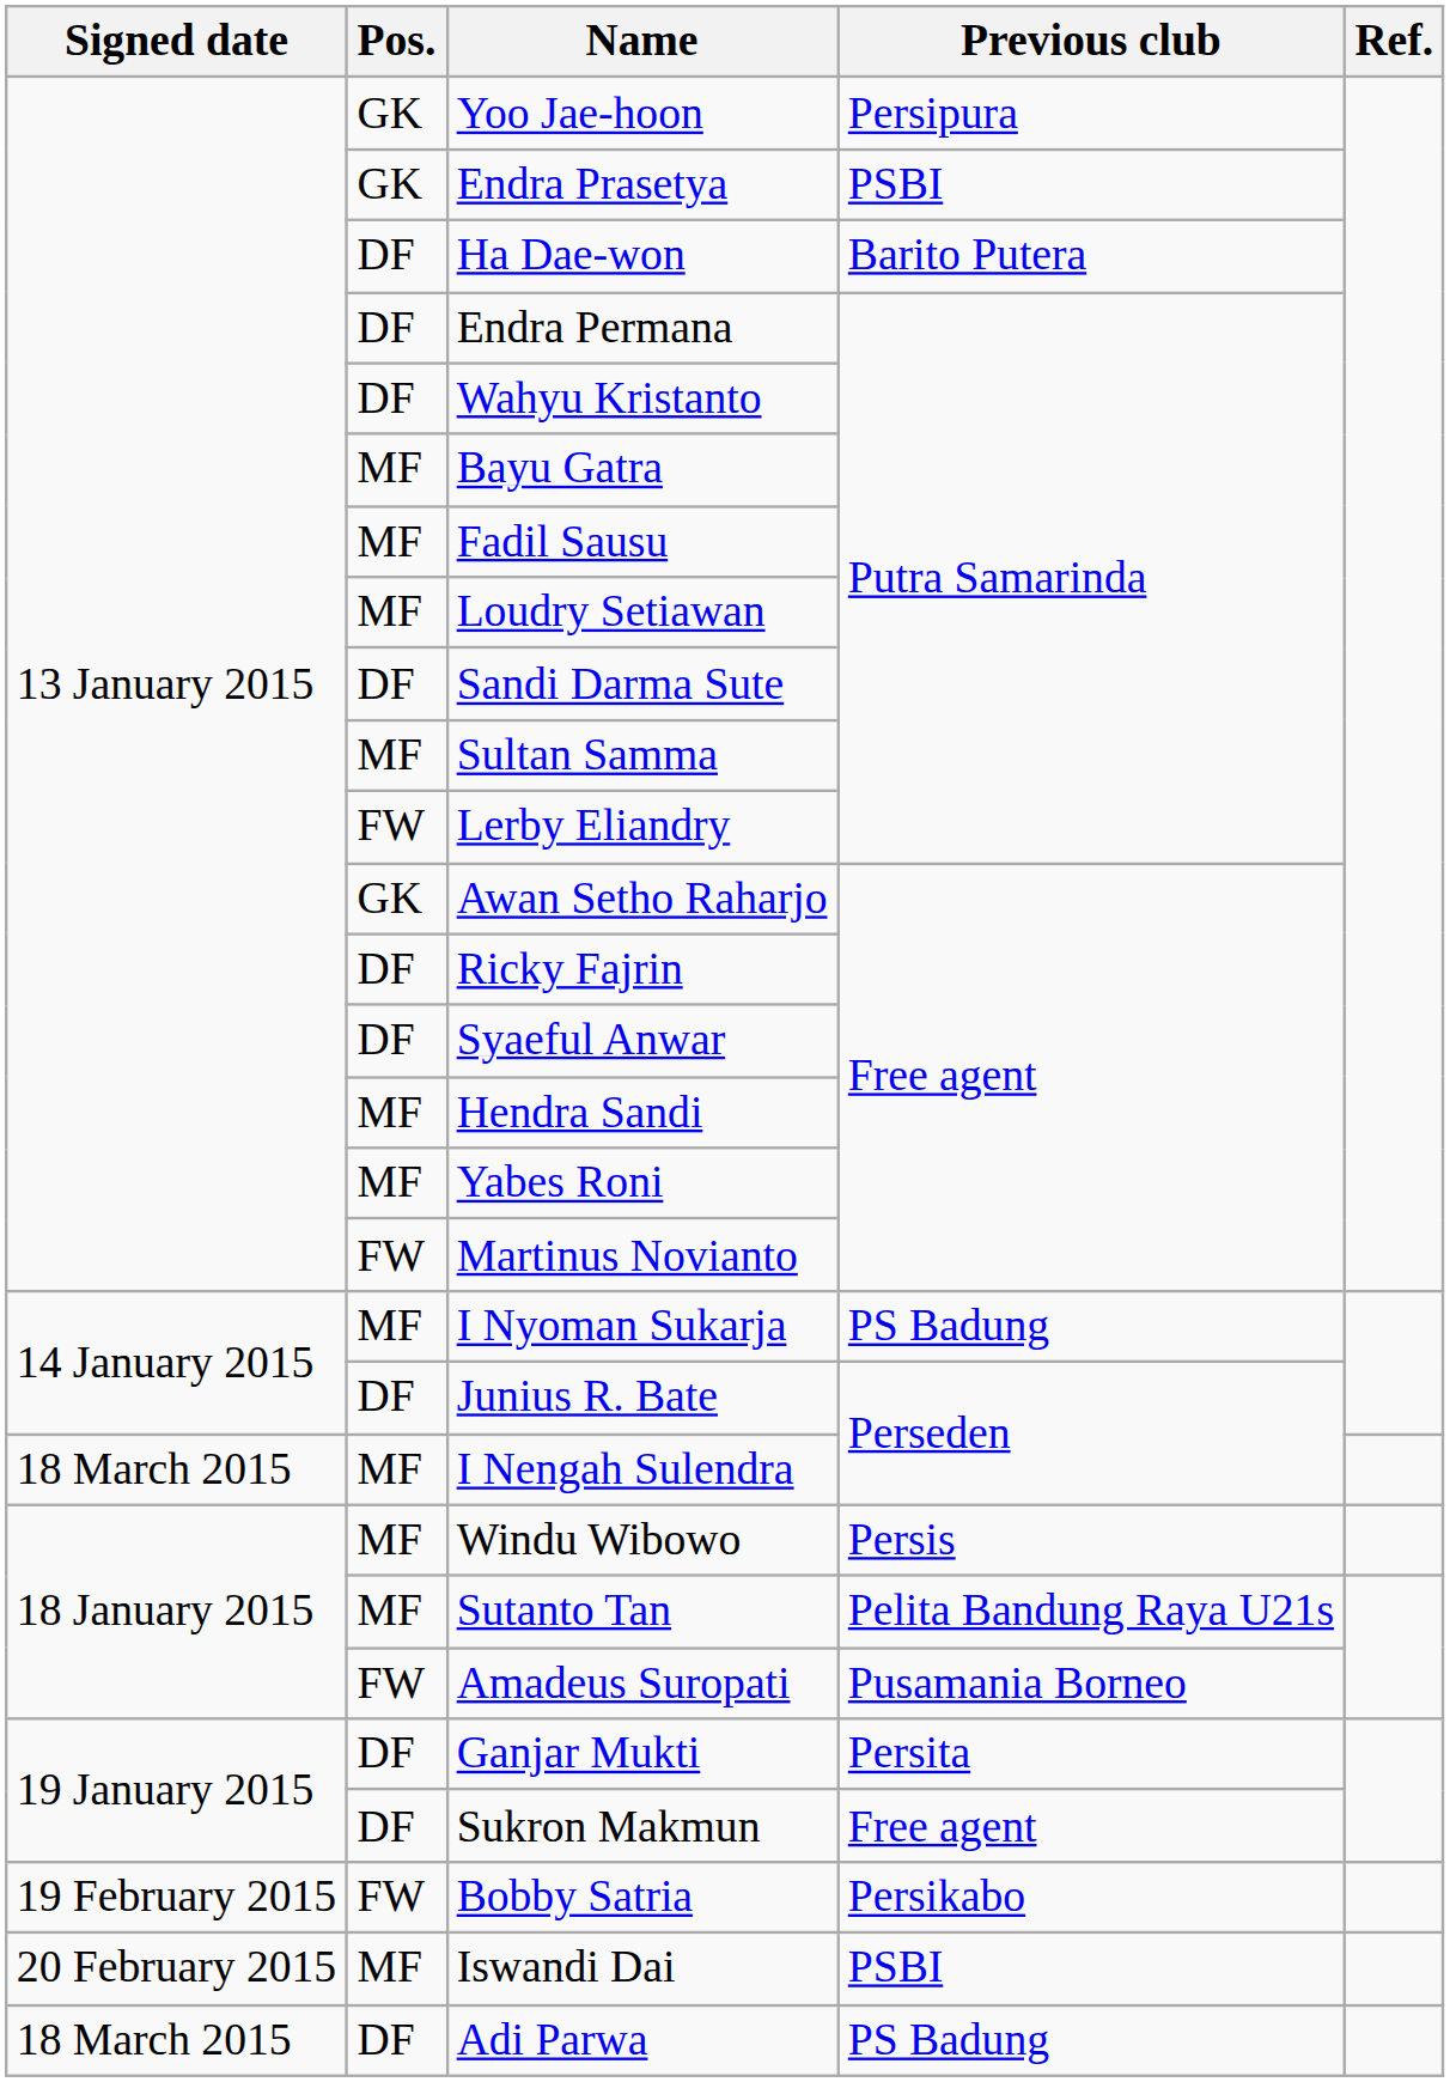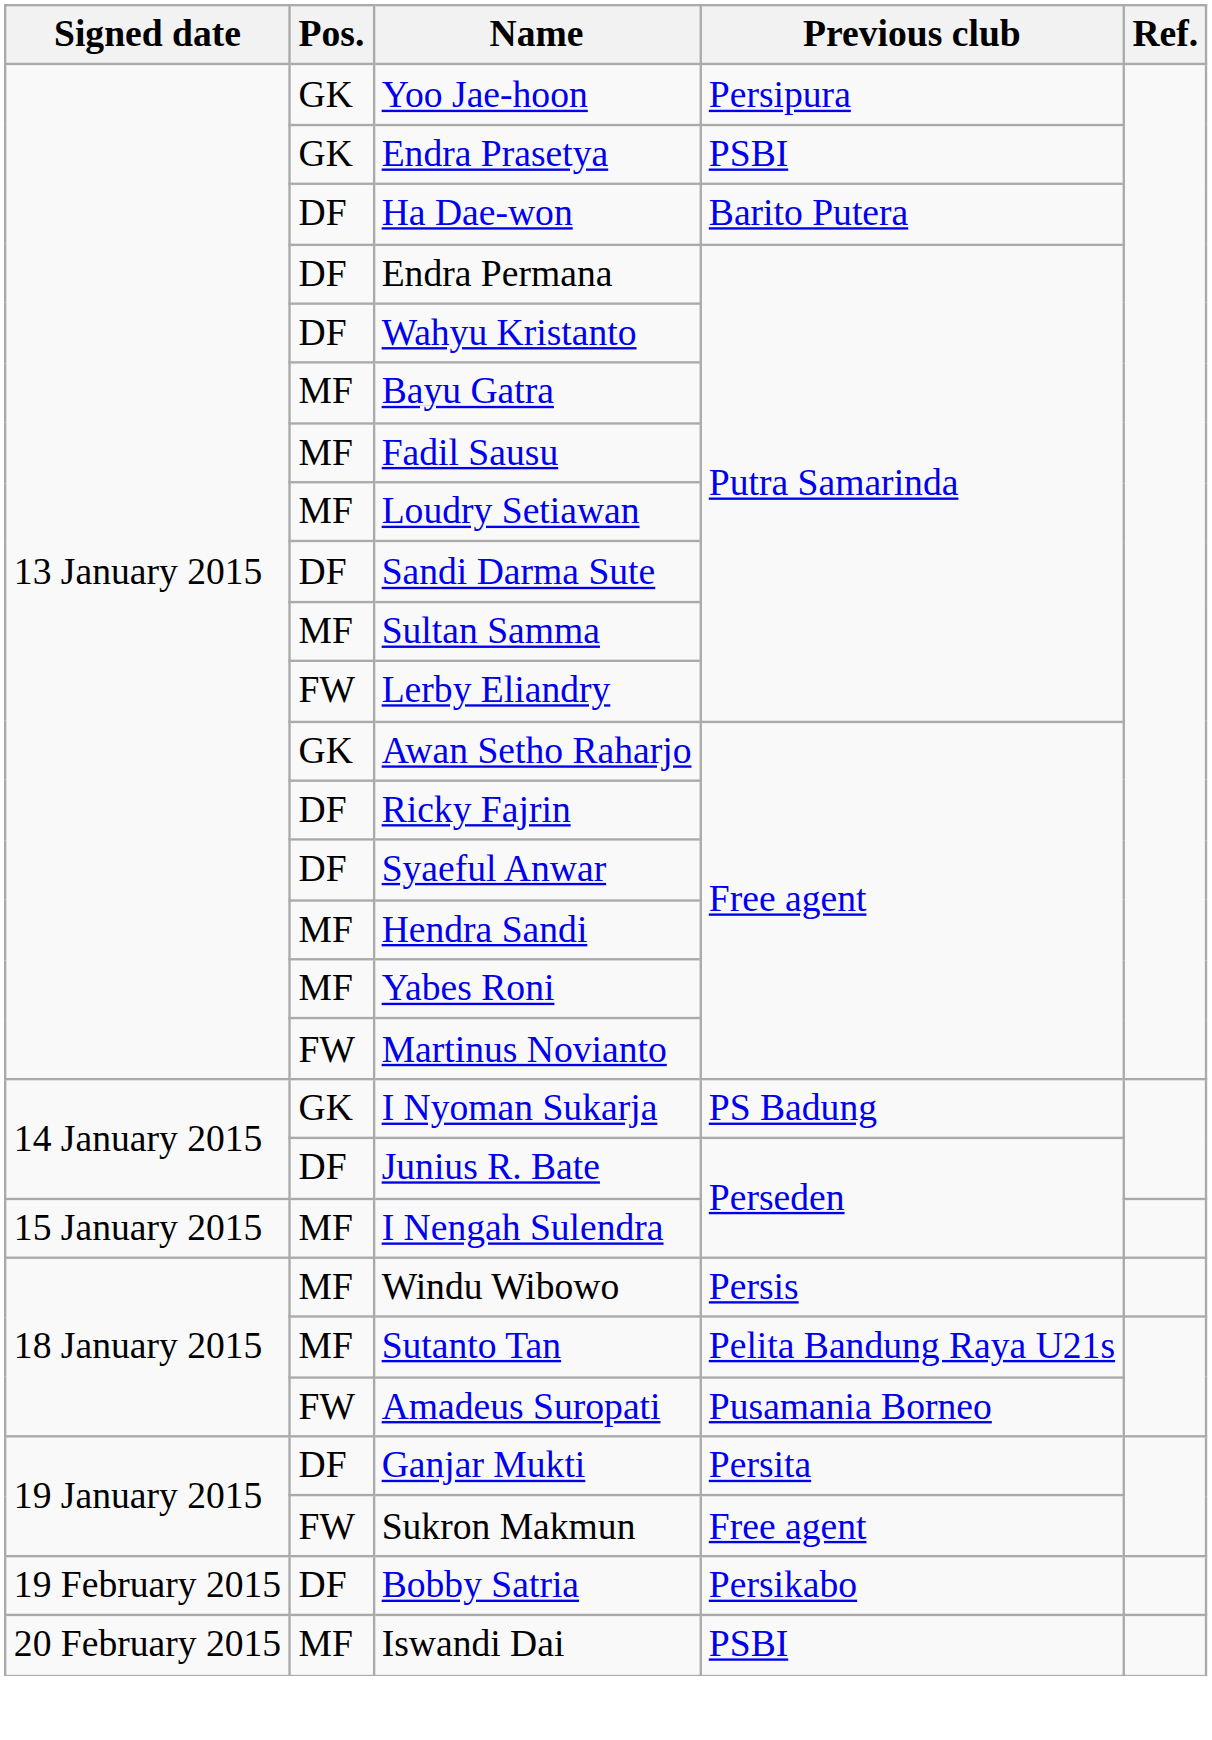 <table class="wikitable">
 <tr>
 <th>Signed date</th>
 <th>Pos.</th>
 <th>Name</th>
 <th>Previous club</th>
 <th>Ref.</th>
 </tr>
 <tr>
 <td rowspan="17">13 January 2015</td>
 <td>GK</td>
 <td> <a href='#'>Yoo Jae-hoon</a></td>
 <td><a href='#'>Persipura</a></td>
 <td rowspan="17"></td>
 </tr>
 <tr>
 <td>GK</td>
 <td> <a href='#'>Endra Prasetya</a></td>
 <td><a href='#'>PSBI</a></td>
 </tr>
 <tr>
 <td>DF</td>
 <td> <a href='#'>Ha Dae-won</a></td>
 <td><a href='#'>Barito Putera</a></td>
 </tr>
 <tr>
 <td>DF</td>
 <td> Endra Permana</td>
 <td rowspan="8"><a href='#'>Putra Samarinda</a></td>
 </tr>
 <tr>
 <td>DF</td>
 <td> <a href='#'>Wahyu Kristanto</a></td>
 </tr>
 <tr>
 <td>MF</td>
 <td> <a href='#'>Bayu Gatra</a></td>
 </tr>
 <tr>
 <td>MF</td>
 <td> <a href='#'>Fadil Sausu</a></td>
 </tr>
 <tr>
 <td>MF</td>
 <td> <a href='#'>Loudry Setiawan</a></td>
 </tr>
 <tr>
 <td>DF</td>
 <td> <a href='#'>Sandi Darma Sute</a></td>
 </tr>
 <tr>
 <td>MF</td>
 <td> <a href='#'>Sultan Samma</a></td>
 </tr>
 <tr>
 <td>FW</td>
 <td> <a href='#'>Lerby Eliandry</a></td>
 </tr>
 <tr>
 <td>GK</td>
 <td> <a href='#'>Awan Setho Raharjo</a></td>
 <td rowspan="6"><a href='#'>Free agent</a></td>
 </tr>
 <tr>
 <td>DF</td>
 <td> <a href='#'>Ricky Fajrin</a></td>
 </tr>
 <tr>
 <td>DF</td>
 <td> <a href='#'>Syaeful Anwar</a></td>
 </tr>
 <tr>
 <td>MF</td>
 <td> <a href='#'>Hendra Sandi</a></td>
 </tr>
 <tr>
 <td>MF</td>
 <td> <a href='#'>Yabes Roni</a></td>
 </tr>
 <tr>
 <td>FW</td>
 <td> <a href='#'>Martinus Novianto</a></td>
 </tr>
 <tr>
 <td rowspan="2">14 January 2015</td>
-<td>MF</td>
+<td>GK</td>
 <td> <a href='#'>I Nyoman Sukarja</a></td>
 <td><a href='#'>PS Badung</a></td>
 <td rowspan="2"></td>
 </tr>
 <tr>
 <td>DF</td>
 <td> <a href='#'>Junius R. Bate</a></td>
 <td rowspan="2"><a href='#'>Perseden</a></td>
 </tr>
 <tr>
-<td>18 March 2015</td>
+<td>15 January 2015</td>
 <td>MF</td>
 <td> <a href='#'>I Nengah Sulendra</a></td>
 <td></td>
 </tr>
 <tr>
 <td rowspan="3">18 January 2015</td>
 <td>MF</td>
 <td> Windu Wibowo</td>
 <td><a href='#'>Persis</a></td>
 <td></td>
 </tr>
 <tr>
 <td>MF</td>
 <td> <a href='#'>Sutanto Tan</a></td>
 <td><a href='#'>Pelita Bandung Raya U21s</a></td>
 <td rowspan="2"></td>
 </tr>
 <tr>
 <td>FW</td>
 <td> <a href='#'>Amadeus Suropati</a></td>
 <td><a href='#'>Pusamania Borneo</a></td>
 </tr>
 <tr>
 <td rowspan="2">19 January 2015</td>
 <td>DF</td>
 <td> <a href='#'>Ganjar Mukti</a></td>
 <td><a href='#'>Persita</a></td>
 <td rowspan="2"></td>
 </tr>
 <tr>
-<td>DF</td>
+<td>FW</td>
 <td> Sukron Makmun</td>
 <td><a href='#'>Free agent</a></td>
 </tr>
 <tr>
 <td>19 February 2015</td>
-<td>FW</td>
+<td>DF</td>
 <td> <a href='#'>Bobby Satria</a></td>
 <td><a href='#'>Persikabo</a></td>
 <td></td>
 </tr>
 <tr>
 <td>20 February 2015</td>
 <td>MF</td>
 <td> Iswandi Dai</td>
 <td><a href='#'>PSBI</a></td>
 <td></td>
 </tr>
-<tr>
-<td>18 March 2015</td>
-<td>DF</td>
-<td> <a href='#'>Adi Parwa</a></td>
-<td><a href='#'>PS Badung</a></td>
-<td></td>
-</tr>
 </table>
